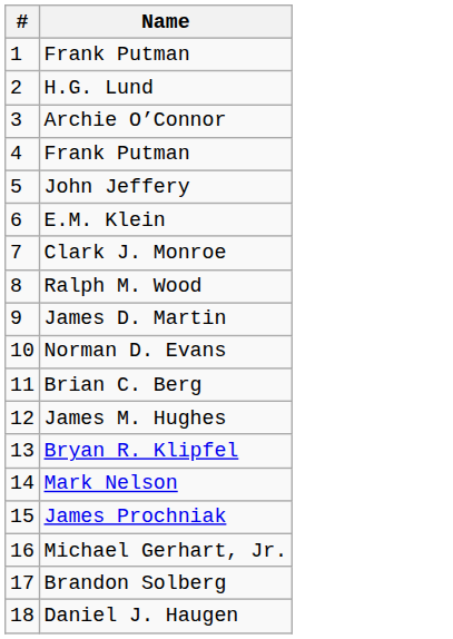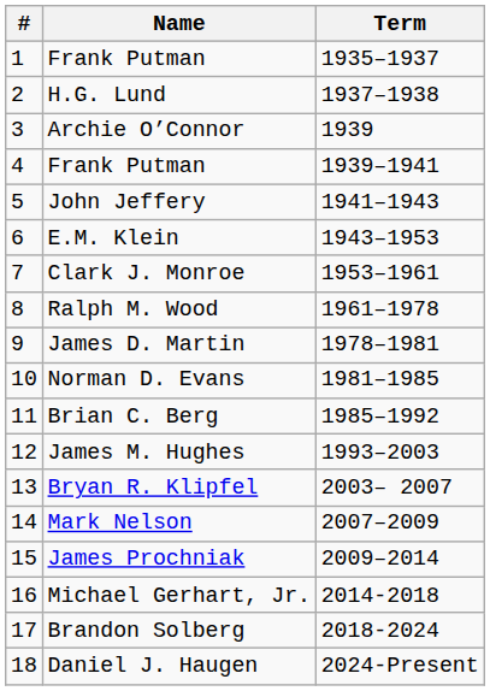 <table class=wikitable>
 <tr>
 <th>#</th>
 <th>Name</th>
+<th>Term</th>
 </tr>
 <tr>
 <td>1</td>
 <td>Frank Putman</td>
+<td>1935–1937</td>
 </tr>
 <tr>
 <td>2</td>
 <td>H.G. Lund</td>
+<td>1937–1938</td>
 </tr>
 <tr>
 <td>3</td>
 <td>Archie O’Connor</td>
+<td>1939</td>
 </tr>
 <tr>
 <td>4</td>
 <td>Frank Putman</td>
+<td>1939–1941</td>
 </tr>
 <tr>
 <td>5</td>
 <td>John Jeffery</td>
+<td>1941–1943</td>
 </tr>
 <tr>
 <td>6</td>
 <td>E.M. Klein</td>
+<td>1943–1953</td>
 </tr>
 <tr>
 <td>7</td>
 <td>Clark J. Monroe</td>
+<td>1953–1961</td>
 </tr>
 <tr>
 <td>8</td>
 <td>Ralph M. Wood</td>
+<td>1961–1978</td>
 </tr>
 <tr>
 <td>9</td>
 <td>James D. Martin</td>
+<td>1978–1981</td>
 </tr>
 <tr>
 <td>10</td>
 <td>Norman D. Evans</td>
+<td>1981–1985</td>
 </tr>
 <tr>
 <td>11</td>
 <td>Brian C. Berg</td>
+<td>1985–1992</td>
 </tr>
 <tr>
 <td>12</td>
 <td>James M. Hughes</td>
+<td>1993–2003</td>
 </tr>
 <tr>
 <td>13</td>
 <td><a href='#'>Bryan R. Klipfel</a></td>
+<td>2003– 2007</td>
 </tr>
 <tr>
 <td>14</td>
 <td><a href='#'>Mark Nelson</a></td>
+<td>2007–2009</td>
 </tr>
 <tr>
 <td>15</td>
 <td><a href='#'>James Prochniak</a></td>
+<td>2009–2014</td>
 </tr>
 <tr>
 <td>16</td>
 <td>Michael Gerhart, Jr.</td>
+<td>2014-2018</td>
 </tr>
 <tr>
 <td>17</td>
 <td>Brandon Solberg</td>
+<td>2018-2024</td>
 </tr>
 <tr>
 <td>18</td>
 <td>Daniel J. Haugen</td>
+<td>2024-Present</td>
 </tr>
 </table>
